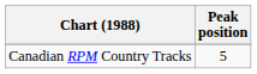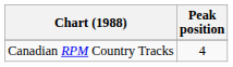 <table class="wikitable sortable">
 <tr>
 <th align="left">Chart (1988)</th>
 <th align="center">Peak<br>position</th>
 </tr>
 <tr>
 </tr>
 <tr>
 <td align="left">Canadian <em><a href='#'>RPM</a></em> Country Tracks</td>
-<td align="center">5</td>
+<td align="center">4</td>
 </tr>
 </table>
